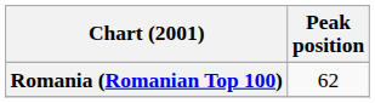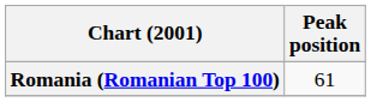 <table class="wikitable sortable plainrowheaders">
 <tr>
 <th scope="col">Chart (2001)</th>
 <th scope="col">Peak<br>position</th>
 </tr>
 <tr>
 </tr>
 <tr>
 <th scope="row">Romania (<a href='#'>Romanian Top 100</a>)</th>
-<td align="center">62</td>
+<td align="center">61</td>
 </tr>
 <tr>
 </tr>
 <tr>
 </tr>
 </table>
